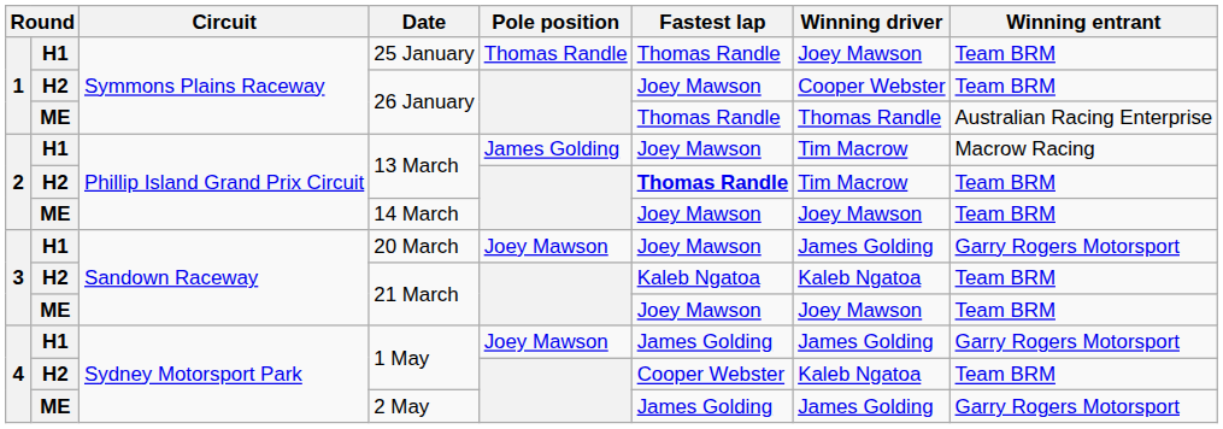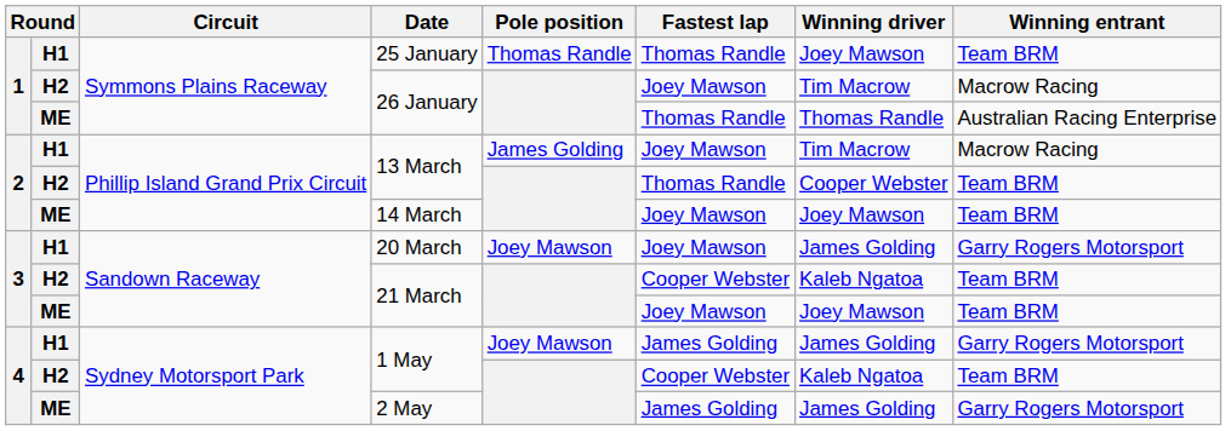 <table class="wikitable" style="font-size: 85%;">
 <tr>
 <th colspan="2">Round</th>
 <th>Circuit</th>
 <th>Date</th>
 <th>Pole position</th>
 <th>Fastest lap</th>
 <th>Winning driver</th>
 <th>Winning entrant</th>
 </tr>
 <tr>
 <th rowspan=3>1</th>
 <th>H1</th>
 <td rowspan=3> <a href='#'>Symmons Plains Raceway</a></td>
 <td>25 January</td>
 <td> <a href='#'>Thomas Randle</a></td>
 <td> <a href='#'>Thomas Randle</a></td>
 <td> <a href='#'>Joey Mawson</a></td>
 <td><a href='#'>Team BRM</a></td>
 </tr>
 <tr>
 <th>H2</th>
 <td rowspan=2>26 January</td>
 <th rowspan=2></th>
 <td> <a href='#'>Joey Mawson</a></td>
-<td> <a href='#'>Cooper Webster</a></td>
-<td><a href='#'>Team BRM</a></td>
+<td> <a href='#'>Tim Macrow</a></td>
+<td>Macrow Racing</td>
 </tr>
 <tr>
 <th>ME</th>
 <td> <a href='#'>Thomas Randle</a></td>
 <td> <a href='#'>Thomas Randle</a></td>
 <td>Australian Racing Enterprise</td>
 </tr>
 <tr>
 <th rowspan=3>2</th>
 <th>H1</th>
 <td rowspan=3> <a href='#'>Phillip Island Grand Prix Circuit</a></td>
 <td rowspan=2>13 March</td>
 <td> <a href='#'>James Golding</a></td>
 <td> <a href='#'>Joey Mawson</a></td>
 <td> <a href='#'>Tim Macrow</a></td>
 <td>Macrow Racing</td>
 </tr>
 <tr>
 <th>H2</th>
 <th rowspan=2></th>
-<td><strong> <a href='#'>Thomas Randle</a></strong></td>
-<td> <a href='#'>Tim Macrow</a></td>
+<td> <a href='#'>Thomas Randle</a></td>
+<td> <a href='#'>Cooper Webster</a></td>
 <td><a href='#'>Team BRM</a></td>
 </tr>
 <tr>
 <th>ME</th>
 <td>14 March</td>
 <td> <a href='#'>Joey Mawson</a></td>
 <td> <a href='#'>Joey Mawson</a></td>
 <td><a href='#'>Team BRM</a></td>
 </tr>
 <tr>
 <th rowspan=3>3</th>
 <th>H1</th>
 <td rowspan=3> <a href='#'>Sandown Raceway</a></td>
 <td>20 March</td>
 <td> <a href='#'>Joey Mawson</a></td>
 <td> <a href='#'>Joey Mawson</a></td>
 <td> <a href='#'>James Golding</a></td>
 <td><a href='#'>Garry Rogers Motorsport</a></td>
 </tr>
 <tr>
 <th>H2</th>
 <td rowspan="2">21 March</td>
 <th rowspan=2></th>
-<td> <a href='#'>Kaleb Ngatoa</a></td>
+<td> <a href='#'>Cooper Webster</a></td>
 <td> <a href='#'>Kaleb Ngatoa</a></td>
 <td><a href='#'>Team BRM</a></td>
 </tr>
 <tr>
 <th>ME</th>
 <td> <a href='#'>Joey Mawson</a></td>
 <td> <a href='#'>Joey Mawson</a></td>
 <td><a href='#'>Team BRM</a></td>
 </tr>
 <tr>
 <th rowspan=3>4</th>
 <th>H1</th>
 <td rowspan=3> <a href='#'>Sydney Motorsport Park</a></td>
 <td rowspan="2">1 May</td>
 <td> <a href='#'>Joey Mawson</a></td>
 <td> <a href='#'>James Golding</a></td>
 <td> <a href='#'>James Golding</a></td>
 <td><a href='#'>Garry Rogers Motorsport</a></td>
 </tr>
 <tr>
 <th>H2</th>
 <th rowspan=2></th>
 <td> <a href='#'>Cooper Webster</a></td>
 <td> <a href='#'>Kaleb Ngatoa</a></td>
 <td><a href='#'>Team BRM</a></td>
 </tr>
 <tr>
 <th>ME</th>
 <td>2 May</td>
 <td> <a href='#'>James Golding</a></td>
 <td> <a href='#'>James Golding</a></td>
 <td><a href='#'>Garry Rogers Motorsport</a></td>
 </tr>
 </table>
